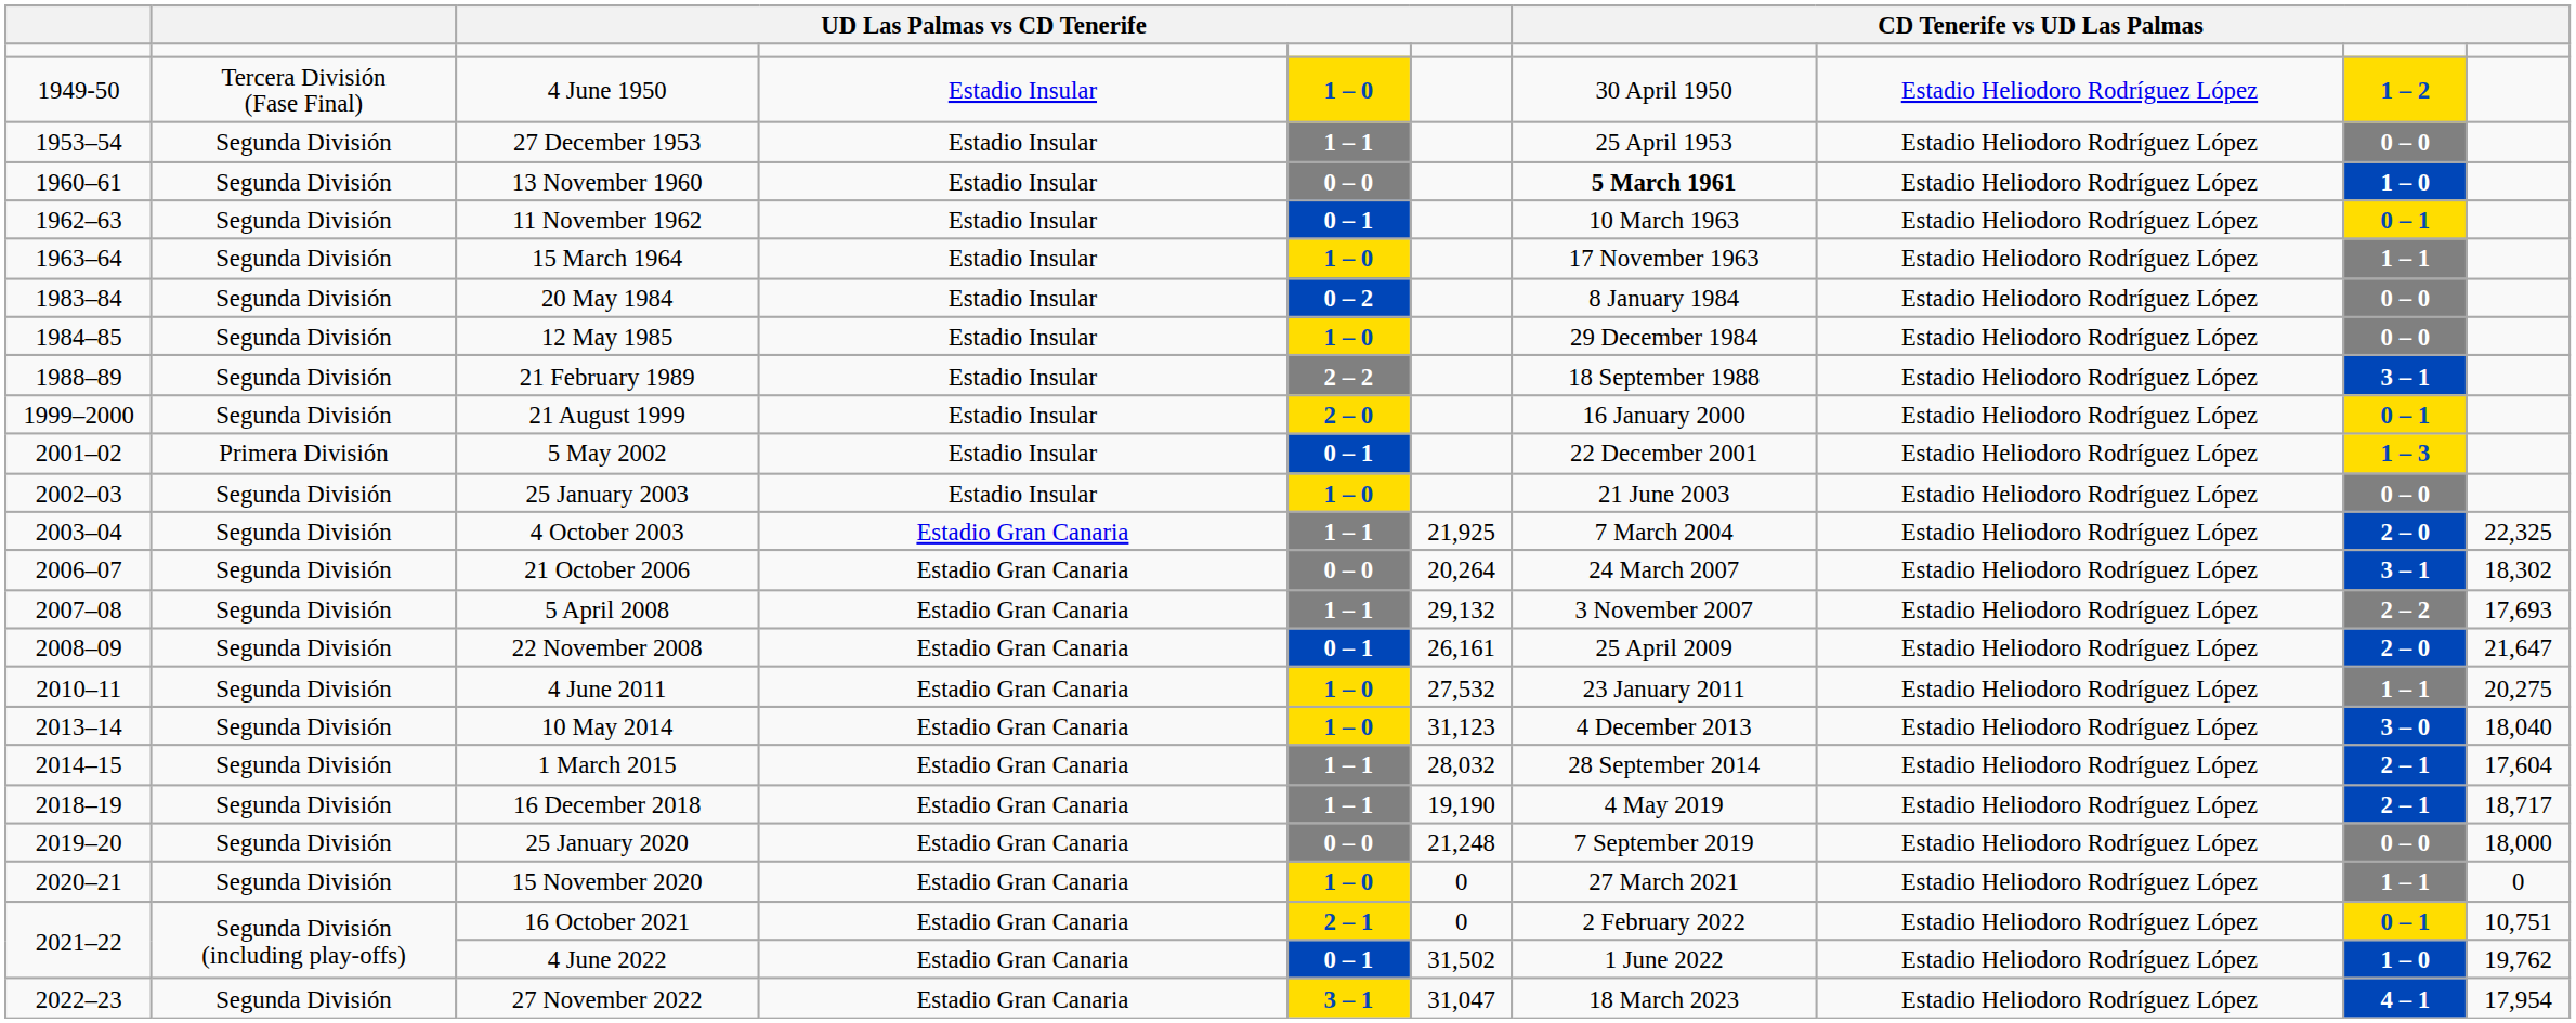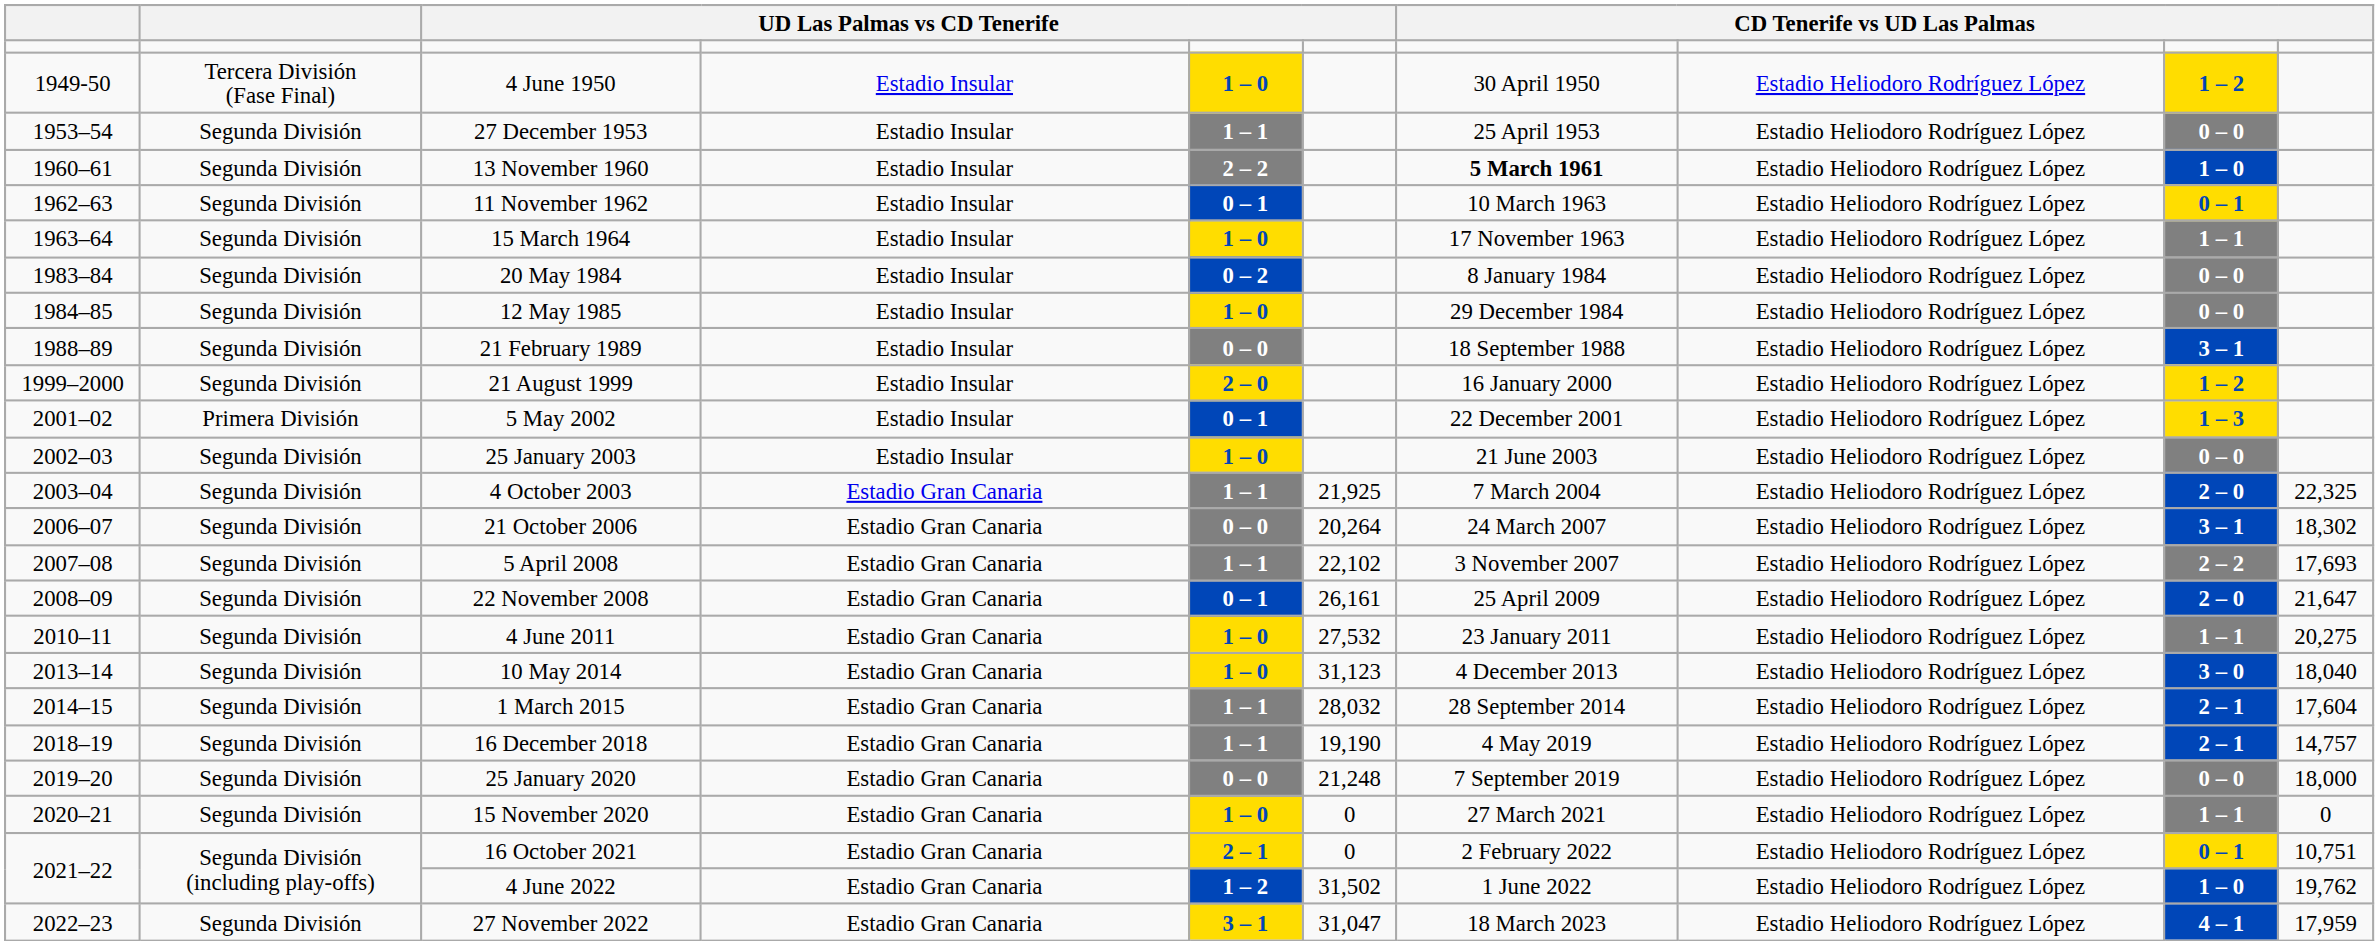 <table class="wikitable" style="text-align: center; font-size: 11px">
 <tr bgcolor=#f5f5f5>
 <th></th>
 <th></th>
 <th colspan=4>UD Las Palmas vs CD Tenerife</th>
 <th colspan=5>CD Tenerife vs UD Las Palmas</th>
 </tr>
 <tr>
 <td width="60"></td>
 <td width="130"></td>
 <td width="130"></td>
 <td width="230"></td>
 <td width="50"></td>
 <td width="40"></td>
 <td width="130"></td>
 <td width="230"></td>
 <td width="50"></td>
 <td width="40"></td>
 </tr>
 <tr>
 <td>1949-50</td>
 <td rowspan="1">Tercera División<br>(Fase Final)</td>
 <td>4 June 1950</td>
 <td><a href='#'>Estadio Insular</a></td>
 <td style="background:#ffdd00; text-align:center;color:#0046b8;"><strong>1 – 0</strong></td>
 <td></td>
 <td>30 April 1950</td>
 <td><a href='#'>Estadio Heliodoro Rodríguez López</a></td>
 <td style="background:#ffdd00; text-align:center;color:#0046b8;"><strong>1 – 2</strong></td>
 <td></td>
 </tr>
 <tr>
 <td rowspan="1">1953–54</td>
 <td rowspan="1">Segunda División</td>
 <td>27 December 1953</td>
 <td>Estadio Insular</td>
 <td style="background:#808080; text-align:center;color:white;"><strong>1 – 1</strong></td>
 <td></td>
 <td>25 April 1953</td>
 <td>Estadio Heliodoro Rodríguez López</td>
 <td style="background:#808080; text-align:center;color:white;"><strong>0 – 0</strong></td>
 <td></td>
 </tr>
 <tr>
 <td rowspan="1">1960–61</td>
 <td rowspan="1">Segunda División</td>
 <td>13 November 1960</td>
 <td>Estadio Insular</td>
-<td style="background:#808080; text-align:center;color:white;"><strong>0 – 0</strong></td>
+<td style="background:#808080; text-align:center;color:white;"><strong>2 – 2</strong></td>
 <td></td>
 <td><strong>5 March 1961</strong></td>
 <td>Estadio Heliodoro Rodríguez López</td>
 <td style="background:#0046b8; text-align:center;color:white;"><strong>1 – 0</strong></td>
 <td></td>
 </tr>
 <tr>
 <td rowspan="1">1962–63</td>
 <td rowspan="1">Segunda División</td>
 <td>11 November 1962</td>
 <td>Estadio Insular</td>
 <td style="background:#0046b8; text-align:center;color:white;"><strong>0 – 1</strong></td>
 <td></td>
 <td>10 March 1963</td>
 <td>Estadio Heliodoro Rodríguez López</td>
 <td style="background:#ffdd00; text-align:center;color:#0046b8;"><strong>0 – 1</strong></td>
 <td></td>
 </tr>
 <tr>
 <td rowspan="1">1963–64</td>
 <td rowspan="1">Segunda División</td>
 <td>15 March 1964</td>
 <td>Estadio Insular</td>
 <td style="background:#ffdd00; text-align:center;color:#0046b8;"><strong>1 – 0</strong></td>
 <td></td>
 <td>17 November 1963</td>
 <td>Estadio Heliodoro Rodríguez López</td>
 <td style="background:#808080; text-align:center;color:white;"><strong>1 – 1</strong></td>
 <td></td>
 </tr>
 <tr>
 <td rowspan="1">1983–84</td>
 <td rowspan="1">Segunda División</td>
 <td>20 May 1984</td>
 <td>Estadio Insular</td>
 <td style="background:#0046b8; text-align:center;color:white;"><strong>0 – 2</strong></td>
 <td></td>
 <td>8 January 1984</td>
 <td>Estadio Heliodoro Rodríguez López</td>
 <td style="background:#808080; text-align:center;color:white;"><strong>0 – 0</strong></td>
 <td></td>
 </tr>
 <tr>
 <td rowspan="1">1984–85</td>
 <td rowspan="1">Segunda División</td>
 <td>12 May 1985</td>
 <td>Estadio Insular</td>
 <td style="background:#ffdd00; text-align:center;color:#0046b8;"><strong>1 – 0</strong></td>
 <td></td>
 <td>29 December 1984</td>
 <td>Estadio Heliodoro Rodríguez López</td>
 <td style="background:#808080; text-align:center;color:white;"><strong>0 – 0</strong></td>
 <td></td>
 </tr>
 <tr>
 <td rowspan="1">1988–89</td>
 <td rowspan="1">Segunda División</td>
 <td>21 February 1989</td>
 <td>Estadio Insular</td>
-<td style="background:#808080; text-align:center;color:white;"><strong>2 – 2</strong></td>
+<td style="background:#808080; text-align:center;color:white;"><strong>0 – 0</strong></td>
 <td></td>
 <td>18 September 1988</td>
 <td>Estadio Heliodoro Rodríguez López</td>
 <td style="background:#0046b8; text-align:center;color:white;"><strong>3 – 1</strong></td>
 <td></td>
 </tr>
 <tr>
 <td rowspan="1">1999–2000</td>
 <td rowspan="1">Segunda División</td>
 <td>21 August 1999</td>
 <td>Estadio Insular</td>
 <td style="background:#ffdd00; text-align:center;color:#0046b8;"><strong>2 – 0</strong></td>
 <td></td>
 <td>16 January 2000</td>
 <td>Estadio Heliodoro Rodríguez López</td>
-<td style="background:#ffdd00; text-align:center;color:#0046b8;"><strong>0 – 1</strong></td>
+<td style="background:#ffdd00; text-align:center;color:#0046b8;"><strong>1 – 2</strong></td>
 <td></td>
 </tr>
 <tr>
 <td rowspan="1">2001–02</td>
 <td rowspan="1">Primera División</td>
 <td>5 May 2002</td>
 <td>Estadio Insular</td>
 <td style="background:#0046b8; text-align:center;color:white;"><strong>0 – 1</strong></td>
 <td></td>
 <td>22 December 2001</td>
 <td>Estadio Heliodoro Rodríguez López</td>
 <td style="background:#ffdd00; text-align:center;color:#0046b8;"><strong>1 – 3</strong></td>
 <td></td>
 </tr>
 <tr>
 <td rowspan="1">2002–03</td>
 <td rowspan="1">Segunda División</td>
 <td>25 January 2003</td>
 <td>Estadio Insular</td>
 <td style="background:#ffdd00; text-align:center;color:#0046b8;"><strong>1 – 0</strong></td>
 <td></td>
 <td>21 June 2003</td>
 <td>Estadio Heliodoro Rodríguez López</td>
 <td style="background:#808080; text-align:center;color:white;"><strong>0 – 0</strong></td>
 <td></td>
 </tr>
 <tr>
 <td rowspan="1">2003–04</td>
 <td rowspan="1">Segunda División</td>
 <td>4 October 2003</td>
 <td><a href='#'>Estadio Gran Canaria</a></td>
 <td style="background:#808080; text-align:center;color:white;"><strong>1 – 1</strong></td>
 <td>21,925</td>
 <td>7 March 2004</td>
 <td>Estadio Heliodoro Rodríguez López</td>
 <td style="background:#0046b8; text-align:center;color:white;"><strong>2 – 0</strong></td>
 <td>22,325</td>
 </tr>
 <tr>
 <td rowspan="1">2006–07</td>
 <td rowspan="1">Segunda División</td>
 <td>21 October 2006</td>
 <td>Estadio Gran Canaria</td>
 <td style="background:#808080; text-align:center;color:white;"><strong>0 – 0</strong></td>
 <td>20,264</td>
 <td>24 March 2007</td>
 <td>Estadio Heliodoro Rodríguez López</td>
 <td style="background:#0046b8; text-align:center;color:white;"><strong>3 – 1</strong></td>
 <td>18,302</td>
 </tr>
 <tr>
 <td rowspan="1">2007–08</td>
 <td rowspan="1">Segunda División</td>
 <td>5 April 2008</td>
 <td>Estadio Gran Canaria</td>
 <td style="background:#808080; text-align:center;color:white;"><strong>1 – 1</strong></td>
-<td>29,132</td>
+<td>22,102</td>
 <td>3 November 2007</td>
 <td>Estadio Heliodoro Rodríguez López</td>
 <td style="background:#808080; text-align:center;color:white;"><strong>2 – 2</strong></td>
 <td>17,693</td>
 </tr>
 <tr>
 <td rowspan="1">2008–09</td>
 <td rowspan="1">Segunda División</td>
 <td>22 November 2008</td>
 <td>Estadio Gran Canaria</td>
 <td style="background:#0046b8; text-align:center;color:white;"><strong>0 – 1</strong></td>
 <td>26,161</td>
 <td>25 April 2009</td>
 <td>Estadio Heliodoro Rodríguez López</td>
 <td style="background:#0046b8; text-align:center;color:white;"><strong>2 – 0</strong></td>
 <td>21,647</td>
 </tr>
 <tr>
 <td rowspan="1">2010–11</td>
 <td rowspan="1">Segunda División</td>
 <td>4 June 2011</td>
 <td>Estadio Gran Canaria</td>
 <td style="background:#ffdd00; text-align:center;color:#0046b8;"><strong>1 – 0</strong></td>
 <td>27,532</td>
 <td>23 January 2011</td>
 <td>Estadio Heliodoro Rodríguez López</td>
 <td style="background:#808080; text-align:center;color:white;"><strong>1 – 1</strong></td>
 <td>20,275</td>
 </tr>
 <tr>
 <td rowspan="1">2013–14</td>
 <td rowspan="1">Segunda División</td>
 <td>10 May 2014</td>
 <td>Estadio Gran Canaria</td>
 <td style="background:#ffdd00; text-align:center;color:#0046b8;"><strong>1 – 0</strong></td>
 <td>31,123</td>
 <td>4 December 2013</td>
 <td>Estadio Heliodoro Rodríguez López</td>
 <td style="background:#0046b8; text-align:center;color:white;"><strong>3 – 0</strong></td>
 <td>18,040</td>
 </tr>
 <tr>
 <td rowspan="1">2014–15</td>
 <td rowspan="1">Segunda División</td>
 <td>1 March 2015</td>
 <td>Estadio Gran Canaria</td>
 <td style="background:#808080; text-align:center;color:white;"><strong>1 – 1</strong></td>
 <td>28,032</td>
 <td>28 September 2014</td>
 <td>Estadio Heliodoro Rodríguez López</td>
 <td style="background:#0046b8; text-align:center;color:white;"><strong>2 – 1</strong></td>
 <td>17,604</td>
 </tr>
 <tr>
 <td rowspan="1">2018–19</td>
 <td rowspan="1">Segunda División</td>
 <td>16 December 2018</td>
 <td>Estadio Gran Canaria</td>
 <td style="background:#808080; text-align:center;color:white;"><strong>1 – 1</strong></td>
 <td>19,190</td>
 <td>4 May 2019</td>
 <td>Estadio Heliodoro Rodríguez López</td>
 <td style="background:#0046b8; text-align:center;color:white;"><strong>2 – 1</strong></td>
-<td>18,717</td>
+<td>14,757</td>
 </tr>
 <tr>
 <td rowspan="1">2019–20</td>
 <td rowspan="1">Segunda División</td>
 <td>25 January 2020</td>
 <td>Estadio Gran Canaria</td>
 <td style="background:#808080; text-align:center;color:white;"><strong>0 – 0</strong></td>
 <td>21,248</td>
 <td>7 September 2019</td>
 <td>Estadio Heliodoro Rodríguez López</td>
 <td style="background:#808080; text-align:center;color:white;"><strong>0 – 0</strong></td>
 <td>18,000</td>
 </tr>
 <tr>
 <td rowspan="1">2020–21</td>
 <td rowspan="1">Segunda División</td>
 <td>15 November 2020</td>
 <td>Estadio Gran Canaria</td>
 <td style="background:#ffdd00; text-align:center;color:#0046b8;"><strong>1 – 0</strong></td>
 <td>0</td>
 <td>27 March 2021</td>
 <td>Estadio Heliodoro Rodríguez López</td>
 <td style="background:#808080; text-align:center;color:white;"><strong>1 – 1</strong></td>
 <td>0</td>
 </tr>
 <tr>
 <td rowspan="2">2021–22</td>
 <td rowspan="2">Segunda División<br>(including play-offs)</td>
 <td>16 October 2021</td>
 <td>Estadio Gran Canaria</td>
 <td style="background:#ffdd00; text-align:center;color:#0046b8;"><strong>2 – 1</strong></td>
 <td>0</td>
 <td>2 February 2022</td>
 <td>Estadio Heliodoro Rodríguez López</td>
 <td style="background:#ffdd00; text-align:center;color:#0046b8;"><strong>0 – 1</strong></td>
 <td>10,751</td>
 </tr>
 <tr>
 <td>4 June 2022</td>
 <td>Estadio Gran Canaria</td>
-<td style="background:#0046b8; text-align:center;color:white;"><strong>0 – 1</strong></td>
+<td style="background:#0046b8; text-align:center;color:white;"><strong>1 – 2</strong></td>
 <td>31,502</td>
 <td>1 June 2022</td>
 <td>Estadio Heliodoro Rodríguez López</td>
 <td style="background:#0046b8; text-align:center;color:white;"><strong>1 – 0</strong></td>
 <td>19,762</td>
 </tr>
 <tr>
 <td rowspan="1">2022–23</td>
 <td rowspan="1">Segunda División</td>
 <td>27 November 2022</td>
 <td>Estadio Gran Canaria</td>
 <td style="background:#ffdd00; text-align:center;color:#0046b8;"><strong>3 – 1</strong></td>
 <td>31,047</td>
 <td>18 March 2023</td>
 <td>Estadio Heliodoro Rodríguez López</td>
 <td style="background:#0046b8; text-align:center;color:white;"><strong>4 – 1</strong></td>
-<td>17,954</td>
+<td>17,959</td>
 </tr>
 </table>
